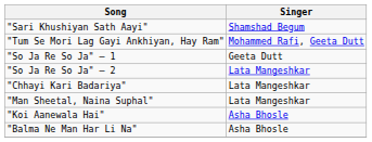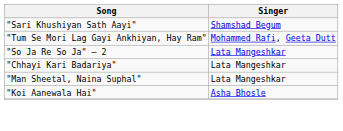 <table class="wikitable">
 <tr>
 <th>Song</th>
 <th>Singer</th>
 </tr>
 <tr>
 <td>"Sari Khushiyan Sath Aayi"</td>
 <td><a href='#'>Shamshad Begum</a></td>
 </tr>
 <tr>
 <td>"Tum Se Mori Lag Gayi Ankhiyan, Hay Ram"</td>
 <td><a href='#'>Mohammed Rafi</a>, <a href='#'>Geeta Dutt</a></td>
-</tr>
-<tr>
-<td>"So Ja Re So Ja" – 1</td>
-<td>Geeta Dutt</td>
 </tr>
 <tr>
 <td>"So Ja Re So Ja" – 2</td>
 <td><a href='#'>Lata Mangeshkar</a></td>
 </tr>
 <tr>
 <td>"Chhayi Kari Badariya"</td>
 <td>Lata Mangeshkar</td>
 </tr>
 <tr>
 <td>"Man Sheetal, Naina Suphal"</td>
 <td>Lata Mangeshkar</td>
 </tr>
 <tr>
 <td>"Koi Aanewala Hai"</td>
 <td><a href='#'>Asha Bhosle</a></td>
 </tr>
 <tr>
-<td>"Balma Ne Man Har Li Na"</td>
-<td>Asha Bhosle</td>
-</tr>
-<tr>
 </tr>
 </table>
